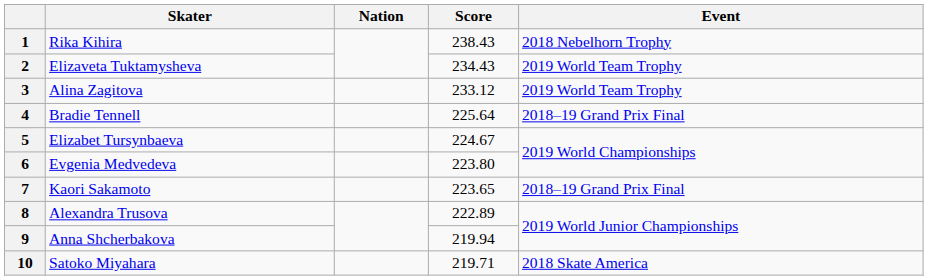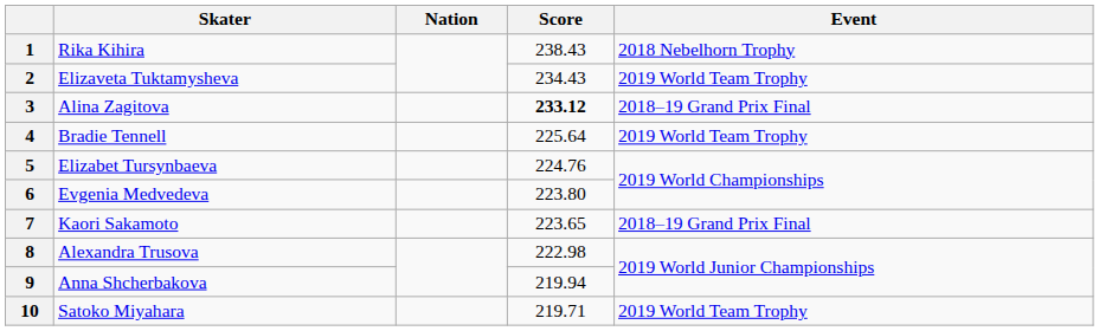 <table class="wikitable sortable" style="text-align:left; width:75%">
 <tr>
 <th scope="col"></th>
 <th scope="col">Skater</th>
 <th scope="col">Nation</th>
 <th scope="col">Score</th>
 <th scope="col">Event</th>
 </tr>
 <tr>
 <th scope="row">1</th>
 <td><a href='#'>Rika Kihira</a></td>
 <td rowspan="2"></td>
 <td style="text-align:center;">238.43</td>
 <td><a href='#'>2018 Nebelhorn Trophy</a></td>
 </tr>
 <tr>
 <th scope="row">2</th>
 <td><a href='#'>Elizaveta Tuktamysheva</a></td>
 <td style="text-align:center;">234.43</td>
 <td><a href='#'>2019 World Team Trophy</a></td>
 </tr>
 <tr>
 <th scope="row">3</th>
 <td><a href='#'>Alina Zagitova</a></td>
 <td></td>
-<td style="text-align:center;">233.12</td>
-<td><a href='#'>2019 World Team Trophy</a></td>
+<td style="text-align:center;"><strong>233.12</strong></td>
+<td><a href='#'>2018–19 Grand Prix Final</a></td>
 </tr>
 <tr>
 <th scope="row">4</th>
 <td><a href='#'>Bradie Tennell</a></td>
 <td></td>
 <td style="text-align:center;">225.64</td>
-<td><a href='#'>2018–19 Grand Prix Final</a></td>
+<td><a href='#'>2019 World Team Trophy</a></td>
 </tr>
 <tr>
 <th scope="row">5</th>
 <td><a href='#'>Elizabet Tursynbaeva</a></td>
 <td></td>
-<td style="text-align:center;">224.67</td>
+<td style="text-align:center;">224.76</td>
 <td rowspan="2"><a href='#'>2019 World Championships</a></td>
 </tr>
 <tr>
 <th scope="row">6</th>
 <td><a href='#'>Evgenia Medvedeva</a></td>
 <td></td>
 <td style="text-align:center;">223.80</td>
 </tr>
 <tr>
 <th scope="row">7</th>
 <td><a href='#'>Kaori Sakamoto</a></td>
 <td></td>
 <td style="text-align:center;">223.65</td>
 <td><a href='#'>2018–19 Grand Prix Final</a></td>
 </tr>
 <tr>
 <th scope="row">8</th>
 <td><a href='#'>Alexandra Trusova</a></td>
 <td rowspan="2"></td>
-<td style="text-align:center;">222.89</td>
+<td style="text-align:center;">222.98</td>
 <td rowspan="2"><a href='#'>2019 World Junior Championships</a></td>
 </tr>
 <tr>
 <th scope="row">9</th>
 <td><a href='#'>Anna Shcherbakova</a></td>
 <td style="text-align:center;">219.94</td>
 </tr>
 <tr>
 <th scope="row">10</th>
 <td><a href='#'>Satoko Miyahara</a></td>
 <td></td>
 <td style="text-align:center;">219.71</td>
-<td><a href='#'>2018 Skate America</a></td>
+<td><a href='#'>2019 World Team Trophy</a></td>
 </tr>
 </table>
